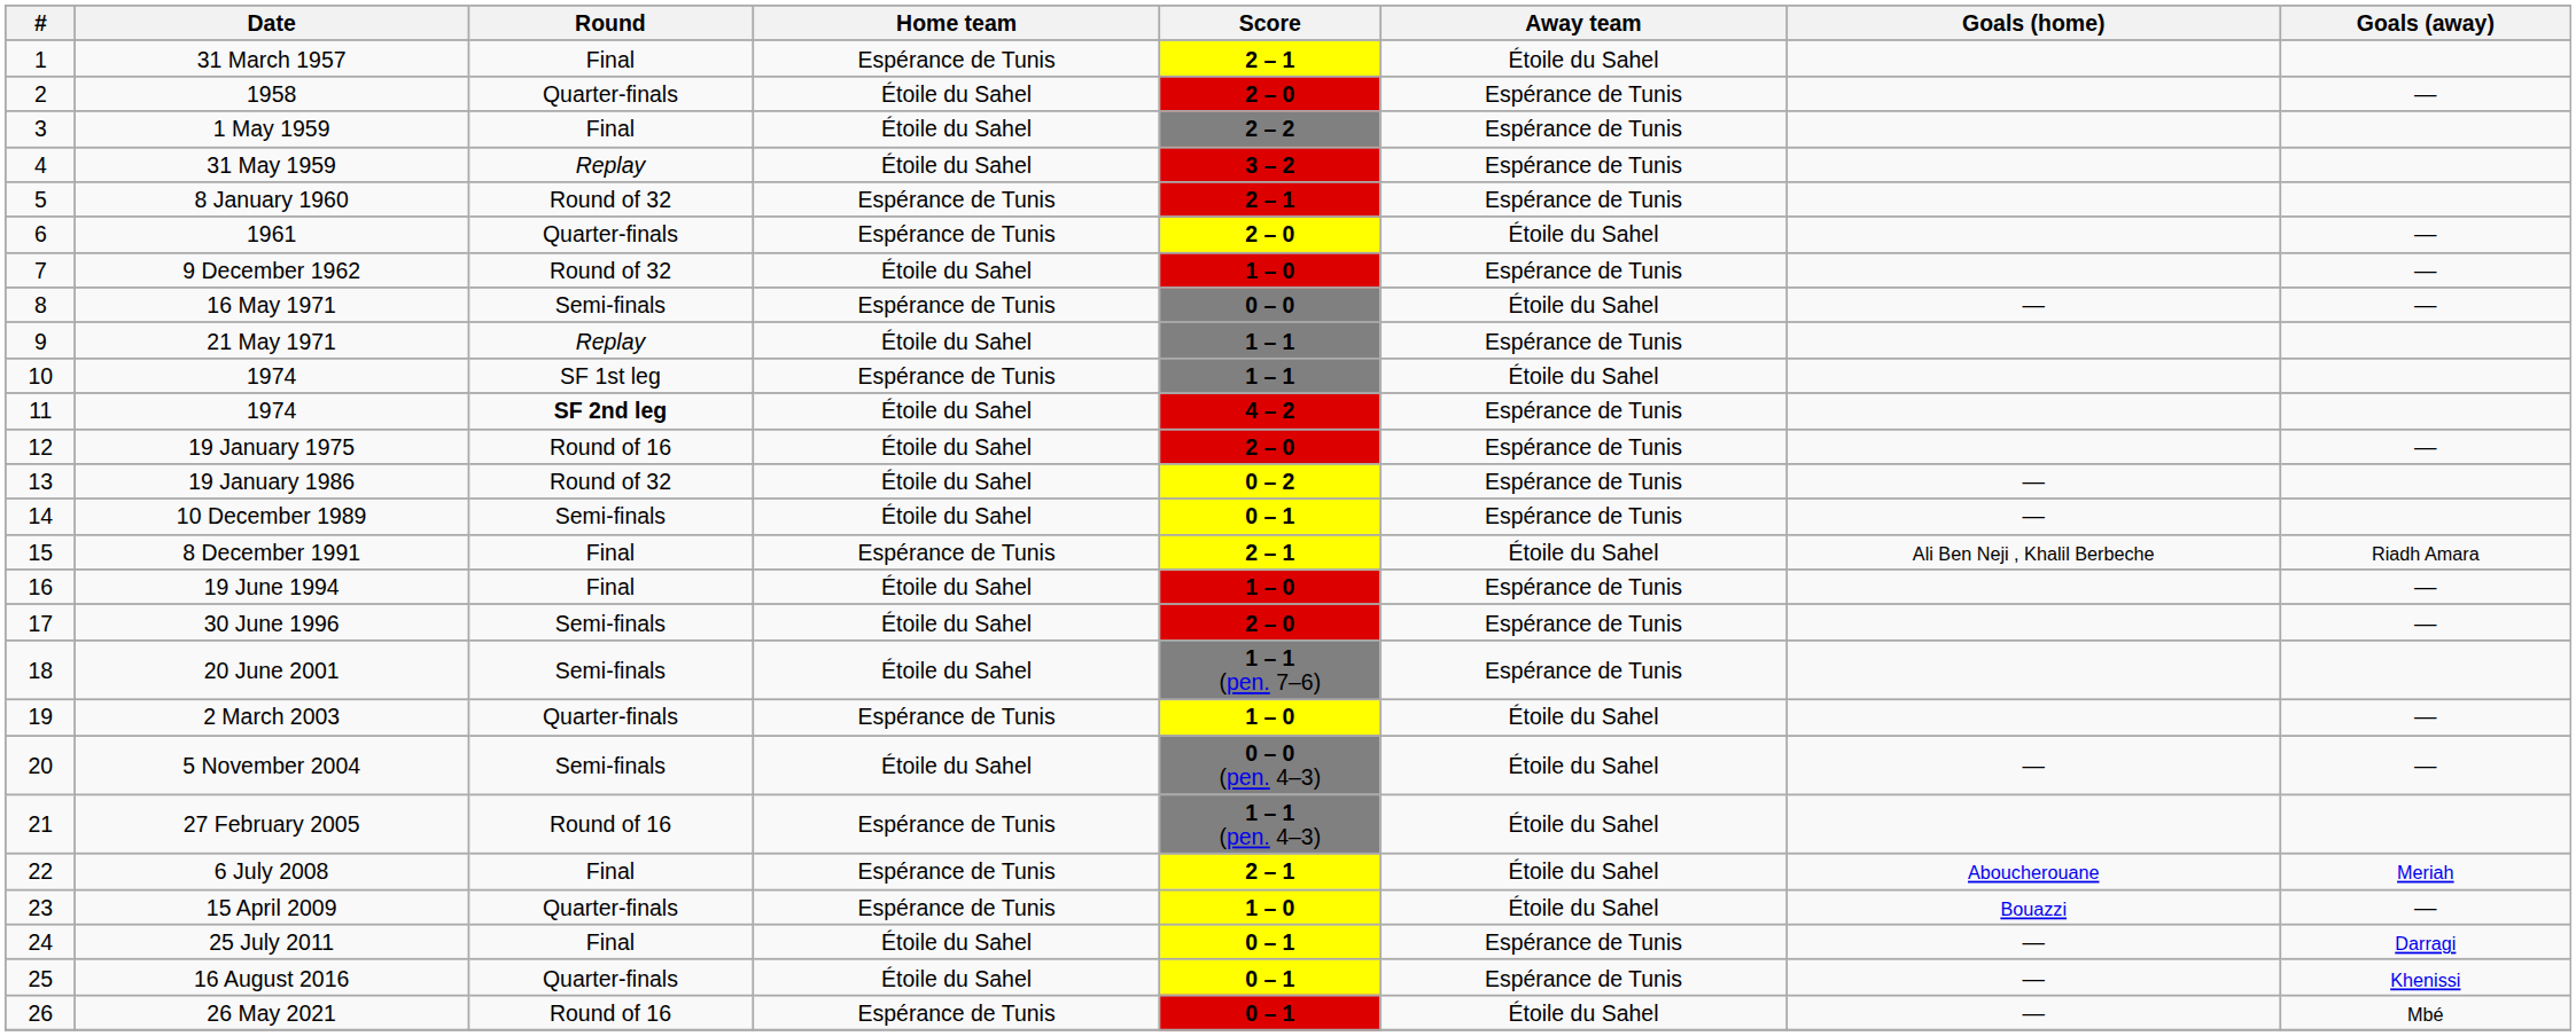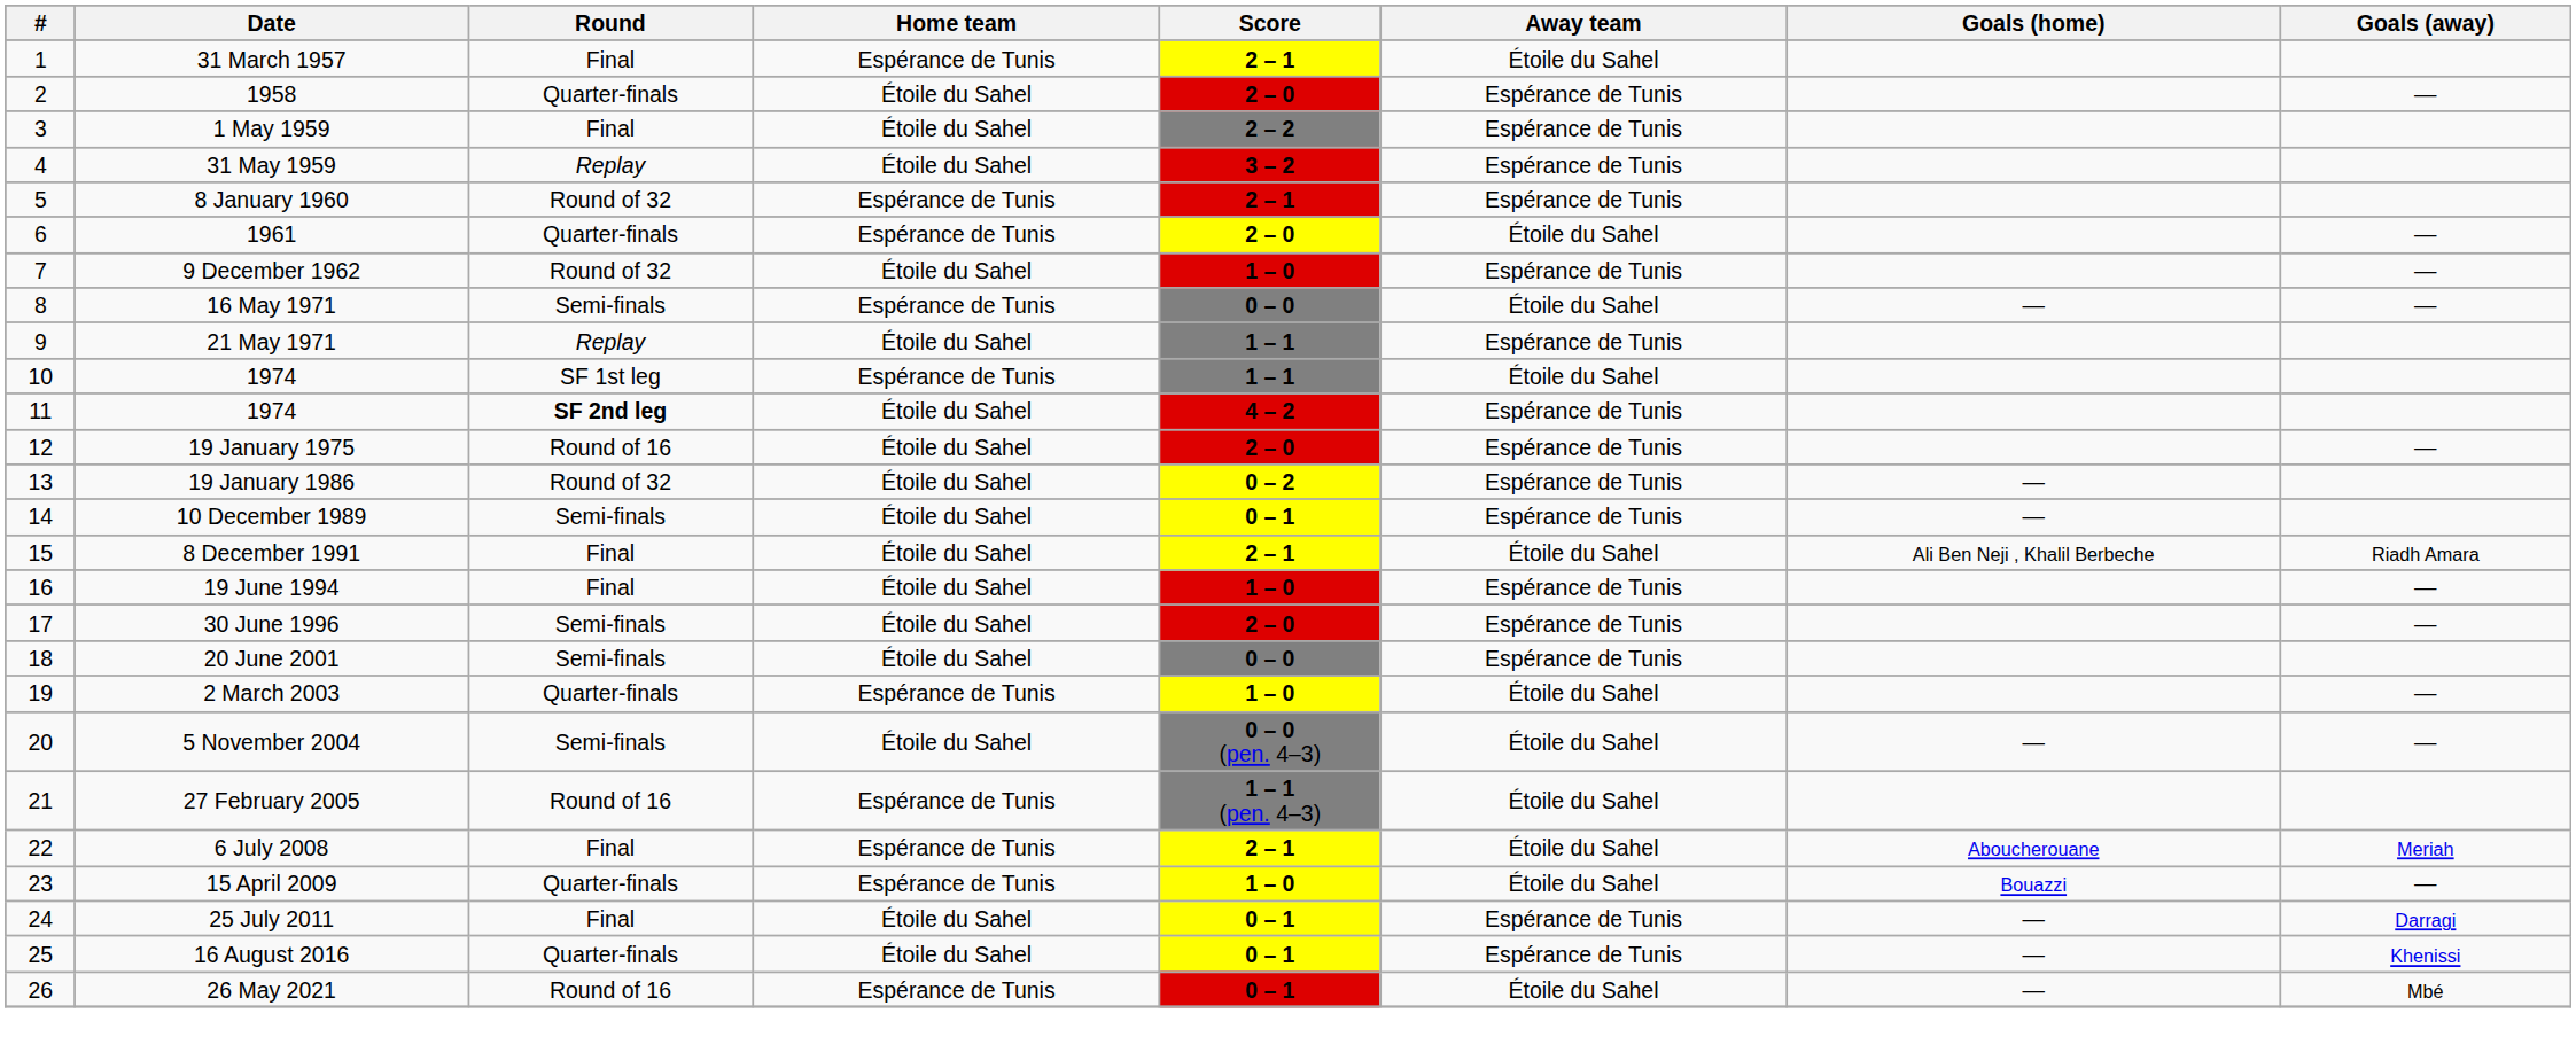 <table class="wikitable" style="width:100%; margin:0 left; font-size: 11px; text-align:center">
 <tr>
 <th>#</th>
 <th>Date</th>
 <th>Round</th>
 <th>Home team</th>
 <th>Score</th>
 <th>Away team</th>
 <th>Goals (home)</th>
 <th>Goals (away)</th>
 </tr>
 <tr>
 <td>1</td>
 <td>31 March 1957</td>
 <td>Final</td>
 <td>Espérance de Tunis</td>
 <td style="background:yellow"><span><strong>2 – 1</strong></span></td>
 <td>Étoile du Sahel</td>
 <td><small></small></td>
 <td><small></small></td>
 </tr>
 <tr>
 <td>2</td>
 <td>1958</td>
 <td>Quarter-finals</td>
 <td>Étoile du Sahel</td>
 <td style="background:#d00;"><span><strong>2 – 0</strong></span></td>
 <td>Espérance de Tunis</td>
 <td><small></small></td>
 <td>—</td>
 </tr>
 <tr>
 <td>3</td>
 <td>1 May 1959</td>
 <td>Final</td>
 <td>Étoile du Sahel</td>
 <td style="text-align: center; background:gray"><span><strong>2 – 2</strong></span></td>
 <td>Espérance de Tunis</td>
 <td><small></small></td>
 <td><small></small></td>
 </tr>
 <tr>
 <td>4</td>
 <td>31 May 1959</td>
 <td><em>Replay</em></td>
 <td>Étoile du Sahel</td>
 <td style="background:#d00;"><span><strong>3 – 2</strong></span></td>
 <td>Espérance de Tunis</td>
 <td><small></small></td>
 <td><small></small></td>
 </tr>
 <tr>
 <td>5</td>
 <td>8 January 1960</td>
 <td>Round of 32</td>
 <td>Espérance de Tunis</td>
 <td style="background:#d00;"><span><strong>2 – 1</strong></span></td>
 <td>Espérance de Tunis</td>
 <td><small></small></td>
 <td><small></small></td>
 </tr>
 <tr>
 <td>6</td>
 <td>1961</td>
 <td>Quarter-finals</td>
 <td>Espérance de Tunis</td>
 <td style="background:yellow"><span><strong>2 – 0</strong></span></td>
 <td>Étoile du Sahel</td>
 <td><small></small></td>
 <td>—</td>
 </tr>
 <tr>
 <td>7</td>
 <td>9 December 1962</td>
 <td>Round of 32</td>
 <td>Étoile du Sahel</td>
 <td style="background:#d00;"><span><strong>1 – 0</strong></span></td>
 <td>Espérance de Tunis</td>
 <td><small></small></td>
 <td>—</td>
 </tr>
 <tr>
 <td>8</td>
 <td>16 May 1971</td>
 <td>Semi-finals</td>
 <td>Espérance de Tunis</td>
 <td style="text-align: center; background:gray"><span><strong>0 – 0</strong></span></td>
 <td>Étoile du Sahel</td>
 <td>—</td>
 <td>—</td>
 </tr>
 <tr>
 <td>9</td>
 <td>21 May 1971</td>
 <td><em>Replay</em></td>
 <td>Étoile du Sahel</td>
 <td style="text-align: center; background:gray"><span><strong>1 – 1</strong></span></td>
 <td>Espérance de Tunis</td>
 <td><small></small></td>
 <td><small></small></td>
 </tr>
 <tr>
 <td>10</td>
 <td>1974</td>
 <td>SF 1st leg</td>
 <td>Espérance de Tunis</td>
 <td style="text-align: center; background:gray"><span><strong>1 – 1</strong></span></td>
 <td>Étoile du Sahel</td>
 <td><small></small></td>
 <td><small></small></td>
 </tr>
 <tr>
 <td>11</td>
 <td>1974</td>
 <td><strong>SF 2nd leg</strong></td>
 <td>Étoile du Sahel</td>
 <td style="background:#d00;"><span><strong>4 – 2</strong></span></td>
 <td>Espérance de Tunis</td>
 <td><small></small></td>
 <td><small></small></td>
 </tr>
 <tr>
 <td>12</td>
 <td>19 January 1975</td>
 <td>Round of 16</td>
 <td>Étoile du Sahel</td>
 <td style="background:#d00;"><span><strong>2 – 0</strong></span></td>
 <td>Espérance de Tunis</td>
 <td><small></small></td>
 <td>—</td>
 </tr>
 <tr>
 <td>13</td>
 <td>19 January 1986</td>
 <td>Round of 32</td>
 <td>Étoile du Sahel</td>
 <td style="background:yellow"><span><strong>0 – 2</strong></span></td>
 <td>Espérance de Tunis</td>
 <td>—</td>
 <td><small></small></td>
 </tr>
 <tr>
 <td>14</td>
 <td>10 December 1989</td>
 <td>Semi-finals</td>
 <td>Étoile du Sahel</td>
 <td style="background:yellow"><span><strong>0 – 1</strong></span></td>
 <td>Espérance de Tunis</td>
 <td>—</td>
 <td><small></small></td>
 </tr>
 <tr>
 <td>15</td>
 <td>8 December 1991</td>
 <td>Final</td>
-<td>Espérance de Tunis</td>
+<td>Étoile du Sahel</td>
 <td style="background:yellow"><span><strong>2 – 1</strong></span></td>
 <td>Étoile du Sahel</td>
 <td><small>Ali Ben Neji , Khalil Berbeche </small></td>
 <td><small>Riadh Amara </small></td>
 </tr>
 <tr>
 <td>16</td>
 <td>19 June 1994</td>
 <td>Final</td>
 <td>Étoile du Sahel</td>
 <td style="background:#d00;"><span><strong>1 – 0</strong></span></td>
 <td>Espérance de Tunis</td>
 <td><small></small></td>
 <td>—</td>
 </tr>
 <tr>
 <td>17</td>
 <td>30 June 1996</td>
 <td>Semi-finals</td>
 <td>Étoile du Sahel</td>
 <td style="background:#d00;"><span><strong>2 – 0</strong></span></td>
 <td>Espérance de Tunis</td>
 <td><small></small></td>
 <td>—</td>
 </tr>
 <tr>
 <td>18</td>
 <td>20 June 2001</td>
 <td>Semi-finals</td>
 <td>Étoile du Sahel</td>
-<td style="text-align: center; background:gray"><span><strong>1 – 1</strong><br>(<a href='#'>pen.</a> 7–6)</span></td>
+<td style="text-align: center; background:gray"><span><strong>0 – 0</strong></span></td>
 <td>Espérance de Tunis</td>
 <td><small></small></td>
 <td><small></small></td>
 </tr>
 <tr>
 <td>19</td>
 <td>2 March 2003</td>
 <td>Quarter-finals</td>
 <td>Espérance de Tunis</td>
 <td style="background:yellow"><span><strong>1 – 0</strong></span></td>
 <td>Étoile du Sahel</td>
 <td><small></small></td>
 <td>—</td>
 </tr>
 <tr>
 <td>20</td>
 <td>5 November 2004</td>
 <td>Semi-finals</td>
 <td>Étoile du Sahel</td>
 <td style="text-align: center; background:gray"><span><strong>0 – 0</strong><br>(<a href='#'>pen.</a> 4–3)</span></td>
 <td>Étoile du Sahel</td>
 <td>—</td>
 <td>—</td>
 </tr>
 <tr>
 <td>21</td>
 <td>27 February 2005</td>
 <td>Round of 16</td>
 <td>Espérance de Tunis</td>
 <td style="text-align: center; background:gray"><span><strong>1 – 1</strong><br>(<a href='#'>pen.</a> 4–3)</span></td>
 <td>Étoile du Sahel</td>
 <td><small></small></td>
 <td><small></small></td>
 </tr>
 <tr>
 <td>22</td>
 <td>6 July 2008</td>
 <td>Final</td>
 <td>Espérance de Tunis</td>
 <td style="background:yellow"><span><strong>2 – 1</strong></span></td>
 <td>Étoile du Sahel</td>
 <td><small><a href='#'>Aboucherouane</a> </small></td>
 <td><small><a href='#'>Meriah</a> </small></td>
 </tr>
 <tr>
 <td>23</td>
 <td>15 April 2009</td>
 <td>Quarter-finals</td>
 <td>Espérance de Tunis</td>
 <td style="background:yellow"><span><strong>1 – 0</strong></span></td>
 <td>Étoile du Sahel</td>
 <td><small><a href='#'>Bouazzi</a> </small></td>
 <td>—</td>
 </tr>
 <tr>
 <td>24</td>
 <td>25 July 2011</td>
 <td>Final</td>
 <td>Étoile du Sahel</td>
 <td style="background:yellow"><span><strong>0 – 1</strong></span></td>
 <td>Espérance de Tunis</td>
 <td>—</td>
 <td><small><a href='#'>Darragi</a> </small></td>
 </tr>
 <tr>
 <td>25</td>
 <td>16 August 2016</td>
 <td>Quarter-finals</td>
 <td>Étoile du Sahel</td>
 <td style="background:yellow"><span><strong>0 – 1</strong></span></td>
 <td>Espérance de Tunis</td>
 <td>—</td>
 <td><small><a href='#'>Khenissi</a> </small></td>
 </tr>
 <tr>
 <td>26</td>
 <td>26 May 2021</td>
 <td>Round of 16</td>
 <td>Espérance de Tunis</td>
 <td style="background:#d00;"><span><strong>0 – 1</strong></span></td>
 <td>Étoile du Sahel</td>
 <td>—</td>
 <td><small>Mbé </small></td>
 </tr>
 <tr>
 </tr>
 </table>
